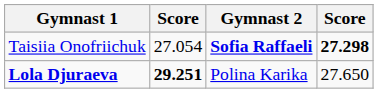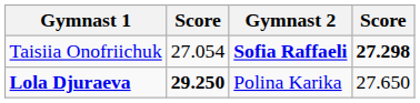 <table class="wikitable">
 <tr>
 <th>Gymnast 1</th>
 <th>Score</th>
 <th>Gymnast 2</th>
 <th>Score</th>
 </tr>
 <tr>
 <td><a href='#'>Taisiia Onofriichuk</a></td>
 <td>27.054</td>
 <td><strong><a href='#'>Sofia Raffaeli</a></strong></td>
 <td><strong>27.298</strong></td>
 </tr>
 <tr>
 <td><strong><a href='#'>Lola Djuraeva</a></strong></td>
-<td><strong>29.251</strong></td>
+<td><strong>29.250</strong></td>
 <td><a href='#'>Polina Karika</a></td>
 <td>27.650</td>
 </tr>
 </table>
